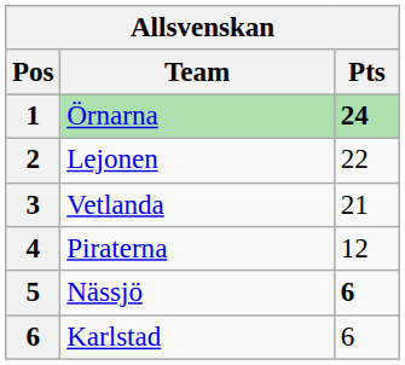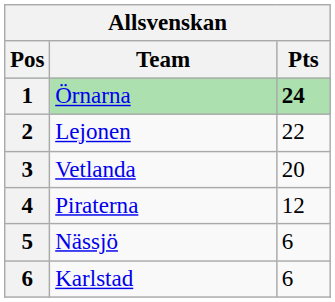 <table class="wikitable">
 <tr>
 <th colspan="3">Allsvenskan</th>
 </tr>
 <tr>
 <th width=20>Pos</th>
 <th width=150>Team</th>
 <th width=30>Pts</th>
 </tr>
 <tr style="background:#ACE1AF;">
 <th>1</th>
 <td><a href='#'>Örnarna</a></td>
 <td><strong>24</strong></td>
 </tr>
 <tr>
 <th>2</th>
 <td><a href='#'>Lejonen</a></td>
 <td>22</td>
 </tr>
 <tr>
 <th>3</th>
 <td><a href='#'>Vetlanda</a></td>
-<td>21</td>
+<td>20</td>
 </tr>
 <tr>
 <th>4</th>
 <td><a href='#'>Piraterna</a></td>
 <td>12</td>
 </tr>
 <tr>
 <th>5</th>
 <td><a href='#'>Nässjö</a></td>
-<td><strong>6</strong></td>
+<td>6</td>
 </tr>
 <tr>
 <th>6</th>
 <td><a href='#'>Karlstad</a></td>
 <td>6</td>
 </tr>
 </table>
